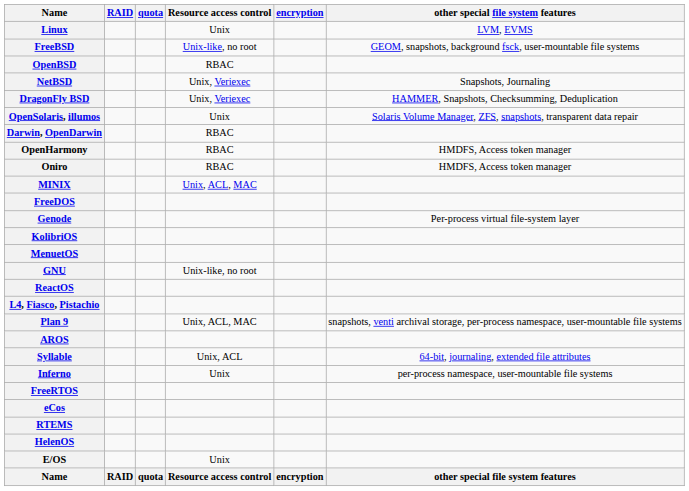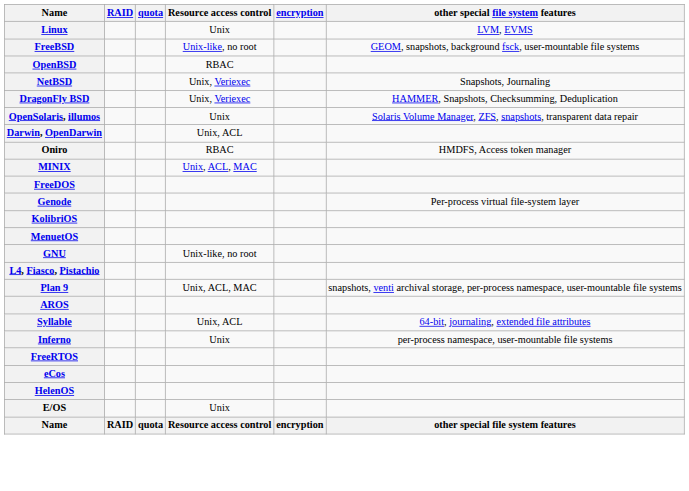 <table class="sortable wikitable" style="font-size: smaller; text-align: center; width: auto;">
 <tr>
 <th>Name</th>
 <th><a href='#'>RAID</a></th>
 <th><a href='#'>quota</a></th>
 <th>Resource access control</th>
 <th><a href='#'>encryption</a></th>
 <th>other special <a href='#'>file system</a> features</th>
 </tr>
 <tr>
 <th><a href='#'>Linux</a></th>
 <td></td>
 <td></td>
 <td>Unix</td>
 <td></td>
 <td><a href='#'>LVM</a>, <a href='#'>EVMS</a></td>
 </tr>
 <tr>
 <th><a href='#'>FreeBSD</a></th>
 <td></td>
 <td></td>
 <td><a href='#'>Unix-like</a>, no root</td>
 <td></td>
 <td><a href='#'>GEOM</a>, snapshots, background <a href='#'>fsck</a>, user-mountable file systems</td>
 </tr>
 <tr>
 <th><a href='#'>OpenBSD</a></th>
 <td></td>
 <td></td>
 <td>RBAC</td>
 <td></td>
 <td></td>
 </tr>
 <tr>
 <th><a href='#'>NetBSD</a></th>
 <td></td>
 <td></td>
 <td>Unix, <a href='#'>Veriexec</a></td>
 <td></td>
 <td>Snapshots, Journaling</td>
 </tr>
 <tr>
 <th><a href='#'>DragonFly BSD</a></th>
 <td></td>
 <td></td>
 <td>Unix, <a href='#'>Veriexec</a></td>
 <td></td>
 <td><a href='#'>HAMMER</a>, Snapshots, Checksumming, Deduplication</td>
 </tr>
 <tr>
 <th><a href='#'>OpenSolaris</a>, <a href='#'>illumos</a></th>
 <td></td>
 <td></td>
 <td>Unix</td>
 <td></td>
 <td><a href='#'>Solaris Volume Manager</a>, <a href='#'>ZFS</a>, <a href='#'>snapshots</a>, transparent data repair</td>
 </tr>
 <tr>
 <th><a href='#'>Darwin</a>, <a href='#'>OpenDarwin</a></th>
 <td></td>
 <td></td>
-<td>RBAC</td>
+<td>Unix, ACL</td>
 <td></td>
 <td></td>
-</tr>
-<tr>
-<th>OpenHarmony</th>
-<td></td>
-<td></td>
-<td>RBAC</td>
-<td></td>
-<td>HMDFS, Access token manager</td>
 </tr>
 <tr>
 <th>Oniro</th>
 <td></td>
 <td></td>
 <td>RBAC</td>
 <td></td>
 <td>HMDFS, Access token manager</td>
 </tr>
 <tr>
 <th><a href='#'>MINIX</a></th>
 <td></td>
 <td></td>
 <td><a href='#'>Unix</a>, <a href='#'>ACL</a>, <a href='#'>MAC</a></td>
 <td></td>
 <td></td>
 </tr>
 <tr>
 <th><a href='#'>FreeDOS</a></th>
 <td></td>
 <td></td>
 <td></td>
 <td></td>
 <td></td>
 </tr>
 <tr>
 <th><a href='#'>Genode</a></th>
 <td></td>
 <td></td>
 <td></td>
 <td></td>
 <td>Per-process virtual file-system layer</td>
 </tr>
 <tr>
 <th><a href='#'>KolibriOS</a></th>
 <td></td>
 <td></td>
 <td></td>
 <td></td>
 <td></td>
 </tr>
 <tr>
 <th><a href='#'>MenuetOS</a></th>
 <td></td>
 <td></td>
 <td></td>
 <td></td>
 <td></td>
 </tr>
 <tr>
 <th><a href='#'>GNU</a></th>
 <td></td>
 <td></td>
 <td>Unix-like, no root</td>
-<td></td>
-<td></td>
-</tr>
-<tr>
-<th><a href='#'>ReactOS</a></th>
-<td></td>
-<td></td>
-<td></td>
 <td></td>
 <td></td>
 </tr>
 <tr>
 <th><a href='#'>L4</a>, <a href='#'>Fiasco</a>, <a href='#'>Pistachio</a></th>
 <td></td>
 <td></td>
 <td></td>
 <td></td>
 <td></td>
 </tr>
 <tr>
 <th><a href='#'>Plan 9</a></th>
 <td></td>
 <td></td>
 <td>Unix, ACL, MAC</td>
 <td></td>
 <td>snapshots, <a href='#'>venti</a> archival storage, per-process namespace, user-mountable file systems</td>
 </tr>
 <tr>
 <th><a href='#'>AROS</a></th>
 <td></td>
 <td></td>
 <td></td>
 <td></td>
 <td></td>
 </tr>
 <tr>
 <th><a href='#'>Syllable</a></th>
 <td></td>
 <td></td>
 <td>Unix, ACL</td>
 <td></td>
 <td><a href='#'>64-bit</a>, <a href='#'>journaling</a>, <a href='#'>extended file attributes</a></td>
 </tr>
 <tr>
 <th><a href='#'>Inferno</a></th>
 <td></td>
 <td></td>
 <td>Unix</td>
 <td></td>
 <td>per-process namespace, user-mountable file systems</td>
 </tr>
 <tr>
 <th><a href='#'>FreeRTOS</a></th>
 <td></td>
 <td></td>
 <td></td>
 <td></td>
 <td></td>
 </tr>
 <tr>
 <th><a href='#'>eCos</a></th>
 <td></td>
 <td></td>
 <td></td>
 <td></td>
 <td></td>
 </tr>
 <tr>
-<th><a href='#'>RTEMS</a></th>
-<td></td>
-<td></td>
-<td></td>
-<td></td>
-<td></td>
-</tr>
-<tr>
 <th><a href='#'>HelenOS</a></th>
 <td></td>
 <td></td>
 <td></td>
 <td></td>
 <td></td>
 </tr>
 <tr>
 <th>E/OS</th>
 <td></td>
 <td></td>
 <td>Unix</td>
 <td></td>
 <td><br></td>
 </tr>
 <tr class="sortbottom">
 <th>Name</th>
 <th>RAID</th>
 <th>quota</th>
 <th>Resource access control</th>
 <th>encryption</th>
 <th>other special file system features</th>
 </tr>
 </table>
